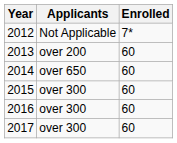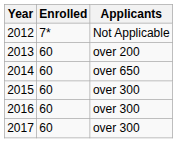 <table class="wikitable">
 <tr>
 <th>Year</th>
+<th>Enrolled</th>
 <th>Applicants</th>
-<th>Enrolled</th>
 </tr>
 <tr>
 <td>2012</td>
+<td>7*</td>
 <td>Not Applicable</td>
-<td>7*</td>
 </tr>
 <tr>
 <td>2013</td>
+<td>60</td>
 <td>over 200</td>
-<td>60</td>
 </tr>
 <tr>
 <td>2014</td>
+<td>60</td>
 <td>over 650</td>
-<td>60</td>
 </tr>
 <tr>
 <td>2015</td>
+<td>60</td>
 <td>over 300</td>
-<td>60</td>
 </tr>
 <tr>
 <td>2016</td>
+<td>60</td>
 <td>over 300</td>
-<td>60</td>
 </tr>
 <tr>
 <td>2017</td>
+<td>60</td>
 <td>over 300</td>
-<td>60</td>
 </tr>
 </table>
